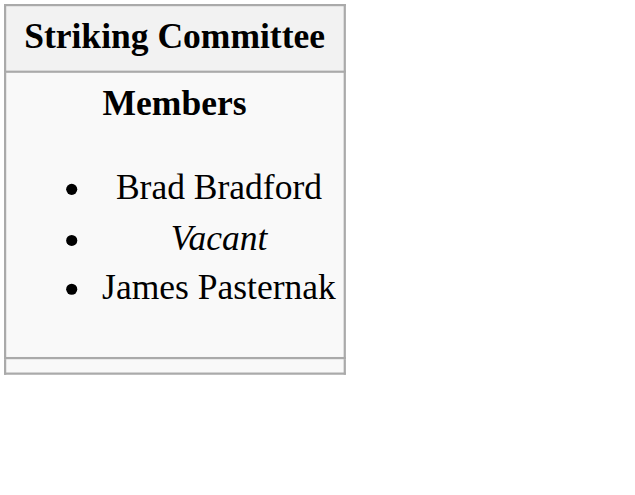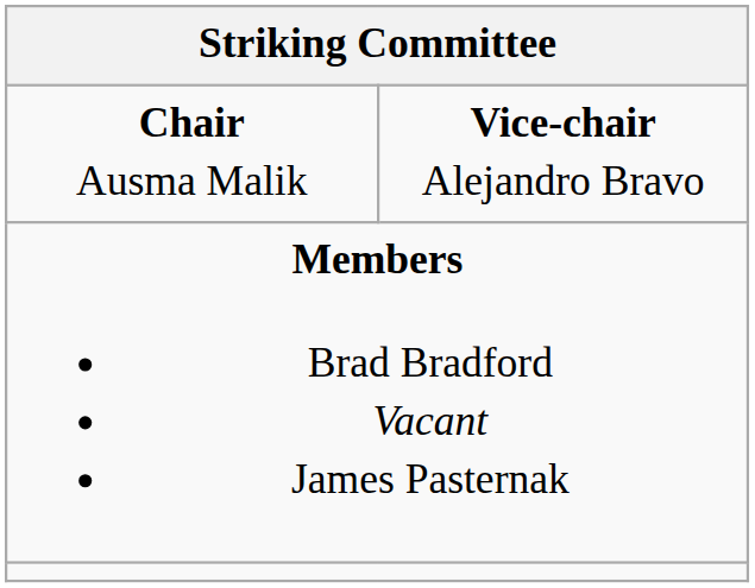 <table class="wikitable" style="line-height:1.4em; text-align:center;">
 <tr>
 <th colspan="2" scope="col">Striking Committee</th>
+</tr>
+<tr>
+<td style="width: 100pt;"><strong>Chair</strong><br>Ausma Malik</td>
+<td style="width: 100pt;"><strong>Vice-chair</strong><br>Alejandro Bravo</td>
 </tr>
 <tr>
 <td colspan="2"><strong>Members</strong><br><ul><li>Brad Bradford</li><li><em>Vacant</em></li><li>James Pasternak</li></ul></td>
 </tr>
 <tr>
 <td colspan="2"></td>
 </tr>
 </table>
